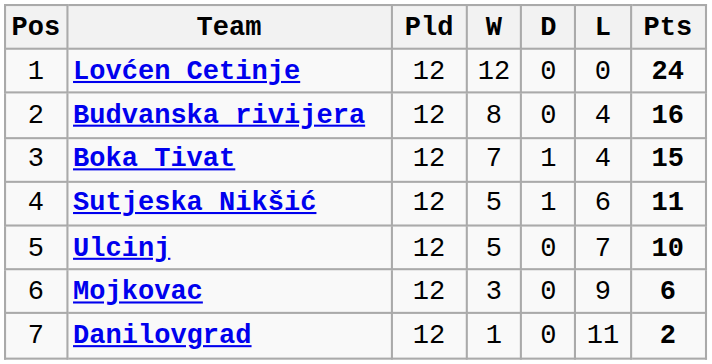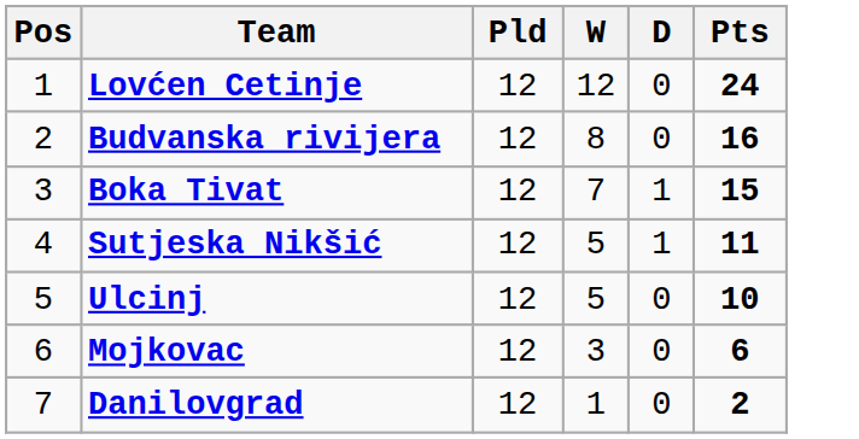 <table class="wikitable">
 <tr>
 <th>Pos</th>
 <th width="150">Team</th>
 <th width="30">Pld</th>
 <th width="20">W</th>
 <th width="20">D</th>
-<th width="20">L</th>
 <th width="30">Pts</th>
 </tr>
 <tr>
 <td style="text-align: center;">1</td>
 <td><strong><a href='#'>Lovćen Cetinje</a></strong></td>
 <td style="text-align: center;">12</td>
 <td style="text-align: center;">12</td>
-<td style="text-align: center;">0</td>
 <td style="text-align: center;">0</td>
 <td style="text-align: center;"><strong>24</strong></td>
 </tr>
 <tr>
 <td style="text-align: center;">2</td>
 <td><strong><a href='#'>Budvanska rivijera</a></strong></td>
 <td style="text-align: center;">12</td>
 <td style="text-align: center;">8</td>
 <td style="text-align: center;">0</td>
-<td style="text-align: center;">4</td>
 <td style="text-align: center;"><strong>16</strong></td>
 </tr>
 <tr>
 <td style="text-align: center;">3</td>
 <td><strong><a href='#'>Boka Tivat</a></strong></td>
 <td style="text-align: center;">12</td>
 <td style="text-align: center;">7</td>
 <td style="text-align: center;">1</td>
-<td style="text-align: center;">4</td>
 <td style="text-align: center;"><strong>15</strong></td>
 </tr>
 <tr>
 <td style="text-align: center;">4</td>
 <td><strong><a href='#'>Sutjeska Nikšić</a></strong></td>
 <td style="text-align: center;">12</td>
 <td style="text-align: center;">5</td>
 <td style="text-align: center;">1</td>
-<td style="text-align: center;">6</td>
 <td style="text-align: center;"><strong>11</strong></td>
 </tr>
 <tr>
 <td style="text-align: center;">5</td>
 <td><strong><a href='#'>Ulcinj</a></strong></td>
 <td style="text-align: center;">12</td>
 <td style="text-align: center;">5</td>
 <td style="text-align: center;">0</td>
-<td style="text-align: center;">7</td>
 <td style="text-align: center;"><strong>10</strong></td>
 </tr>
 <tr>
 <td style="text-align: center;">6</td>
 <td><strong><a href='#'>Mojkovac</a></strong></td>
 <td style="text-align: center;">12</td>
 <td style="text-align: center;">3</td>
 <td style="text-align: center;">0</td>
-<td style="text-align: center;">9</td>
 <td style="text-align: center;"><strong>6</strong></td>
 </tr>
 <tr>
 <td style="text-align: center;">7</td>
 <td><strong><a href='#'>Danilovgrad</a></strong></td>
 <td style="text-align: center;">12</td>
 <td style="text-align: center;">1</td>
 <td style="text-align: center;">0</td>
-<td style="text-align: center;">11</td>
 <td style="text-align: center;"><strong>2</strong></td>
 </tr>
 </table>
